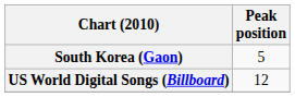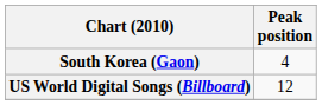 <table class="wikitable plainrowheaders" style="text-align:center">
 <tr>
 <th scope="col">Chart (2010)</th>
 <th scope="col">Peak<br>position</th>
 </tr>
 <tr>
 <th scope="row">South Korea (<a href='#'>Gaon</a>)</th>
-<td align="center">5</td>
+<td align="center">4</td>
 </tr>
 <tr>
 <th scope="row">US World Digital Songs (<em><a href='#'>Billboard</a></em>)</th>
 <td align="center">12</td>
 </tr>
 <tr>
 </tr>
 </table>
